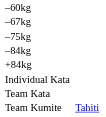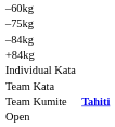 <table>
 <tr>
 <td>–60kg</td>
-<td></td>
-<td></td>
-<td></td>
-</tr>
-<tr>
-<td>–67kg</td>
 <td></td>
 <td></td>
 <td></td>
 </tr>
 <tr>
 <td>–75kg</td>
 <td></td>
 <td></td>
 <td></td>
 </tr>
 <tr>
 <td>–84kg</td>
 <td></td>
 <td></td>
 <td></td>
 </tr>
 <tr>
 <td>+84kg</td>
 <td></td>
 <td></td>
 <td></td>
 </tr>
 <tr>
 <td>Individual Kata</td>
 <td></td>
 <td></td>
 <td></td>
 </tr>
 <tr>
 <td>Team Kata</td>
 <td></td>
 <td></td>
 <td></td>
 </tr>
 <tr>
 <td>Team Kumite</td>
 <td></td>
-<td> <a href='#'>Tahiti</a></td>
+<td><strong> <a href='#'>Tahiti</a></strong></td>
+<td></td>
+</tr>
+<tr>
+<td>Open</td>
+<td></td>
+<td></td>
 <td></td>
 </tr>
 </table>
